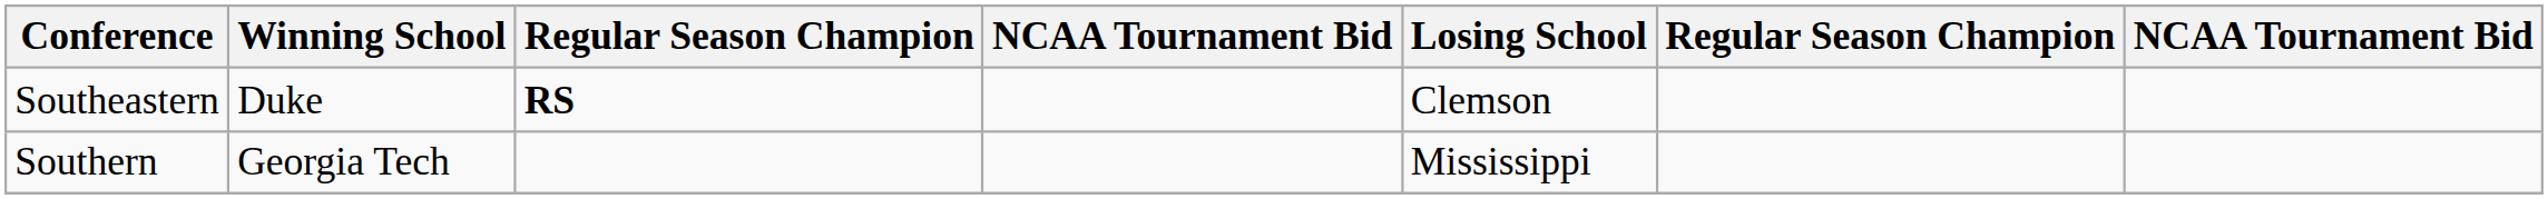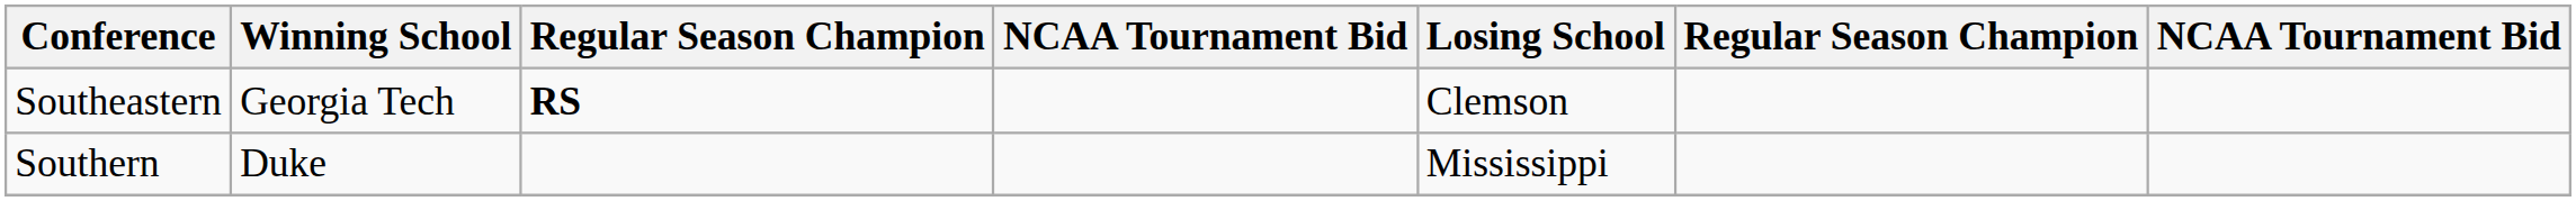 <table class="wikitable">
 <tr>
 <th>Conference</th>
 <th>Winning School</th>
 <th>Regular Season Champion</th>
 <th>NCAA Tournament Bid</th>
 <th>Losing School</th>
 <th>Regular Season Champion</th>
 <th>NCAA Tournament Bid</th>
 </tr>
 <tr>
 <td>Southeastern</td>
-<td>Duke</td>
+<td>Georgia Tech</td>
 <td><strong>RS</strong></td>
 <td></td>
 <td>Clemson</td>
 <td></td>
 <td></td>
 </tr>
 <tr>
 <td>Southern</td>
-<td>Georgia Tech</td>
+<td>Duke</td>
 <td></td>
 <td></td>
 <td>Mississippi</td>
 <td></td>
 <td></td>
 </tr>
 <tr>
 </tr>
 </table>
